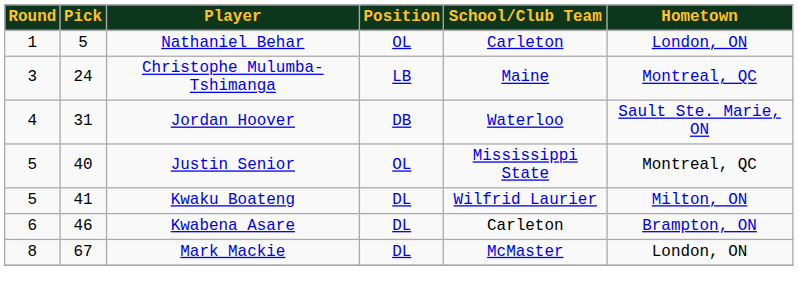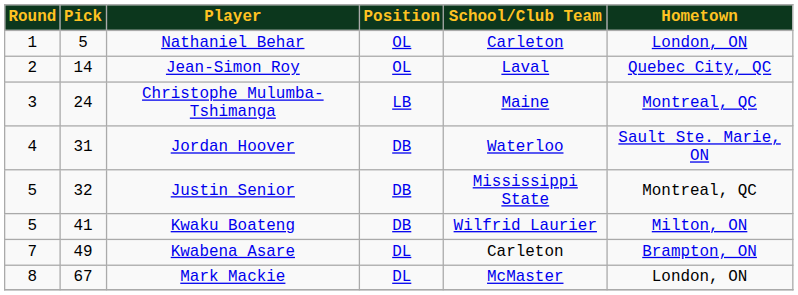 <table class="wikitable" style="font-size: 95%;">
 <tr>
 <th style="background:#0C371D;color:#ffc322;">Round</th>
 <th style="background:#0C371D;color:#ffc322;">Pick</th>
 <th style="background:#0C371D;color:#ffc322;">Player</th>
 <th style="background:#0C371D;color:#ffc322;">Position</th>
 <th style="background:#0C371D;color:#ffc322;">School/Club Team</th>
 <th style="background:#0C371D;color:#ffc322;">Hometown</th>
 </tr>
 <tr align="center">
 <td align=center>1</td>
 <td>5</td>
 <td><a href='#'>Nathaniel Behar</a></td>
 <td><a href='#'>OL</a></td>
 <td><a href='#'>Carleton</a></td>
 <td><a href='#'>London, ON</a></td>
+</tr>
+<tr align="center">
+<td align=center>2</td>
+<td>14</td>
+<td><a href='#'>Jean-Simon Roy</a></td>
+<td><a href='#'>OL</a></td>
+<td><a href='#'>Laval</a></td>
+<td><a href='#'>Quebec City, QC</a></td>
 </tr>
 <tr align="center">
 <td align=center>3</td>
 <td>24</td>
 <td><a href='#'>Christophe Mulumba-Tshimanga</a></td>
 <td><a href='#'>LB</a></td>
 <td><a href='#'>Maine</a></td>
 <td><a href='#'>Montreal, QC</a></td>
 </tr>
 <tr align="center">
 <td align=center>4</td>
 <td>31</td>
 <td><a href='#'>Jordan Hoover</a></td>
 <td><a href='#'>DB</a></td>
 <td><a href='#'>Waterloo</a></td>
 <td><a href='#'>Sault Ste. Marie, ON</a></td>
 </tr>
 <tr align="center">
 <td align=center>5</td>
-<td>40</td>
+<td>32</td>
 <td><a href='#'>Justin Senior</a></td>
-<td><a href='#'>OL</a></td>
+<td><a href='#'>DB</a></td>
 <td><a href='#'>Mississippi State</a></td>
 <td>Montreal, QC</td>
 </tr>
 <tr align="center">
 <td align=center>5</td>
 <td>41</td>
 <td><a href='#'>Kwaku Boateng</a></td>
-<td><a href='#'>DL</a></td>
+<td><a href='#'>DB</a></td>
 <td><a href='#'>Wilfrid Laurier</a></td>
 <td><a href='#'>Milton, ON</a></td>
 </tr>
 <tr align="center">
-<td align=center>6</td>
-<td>46</td>
+<td align=center>7</td>
+<td>49</td>
 <td><a href='#'>Kwabena Asare</a></td>
 <td><a href='#'>DL</a></td>
 <td>Carleton</td>
 <td><a href='#'>Brampton, ON</a></td>
 </tr>
 <tr align="center">
 <td align=center>8</td>
 <td>67</td>
 <td><a href='#'>Mark Mackie</a></td>
 <td><a href='#'>DL</a></td>
 <td><a href='#'>McMaster</a></td>
 <td>London, ON</td>
 </tr>
 <tr>
 </tr>
 </table>
